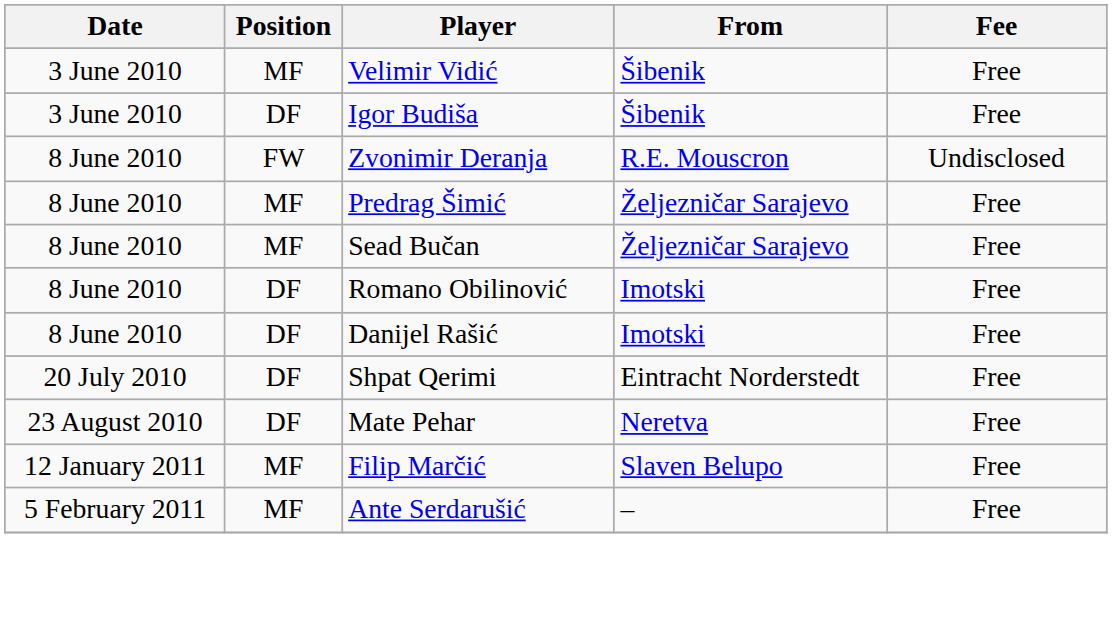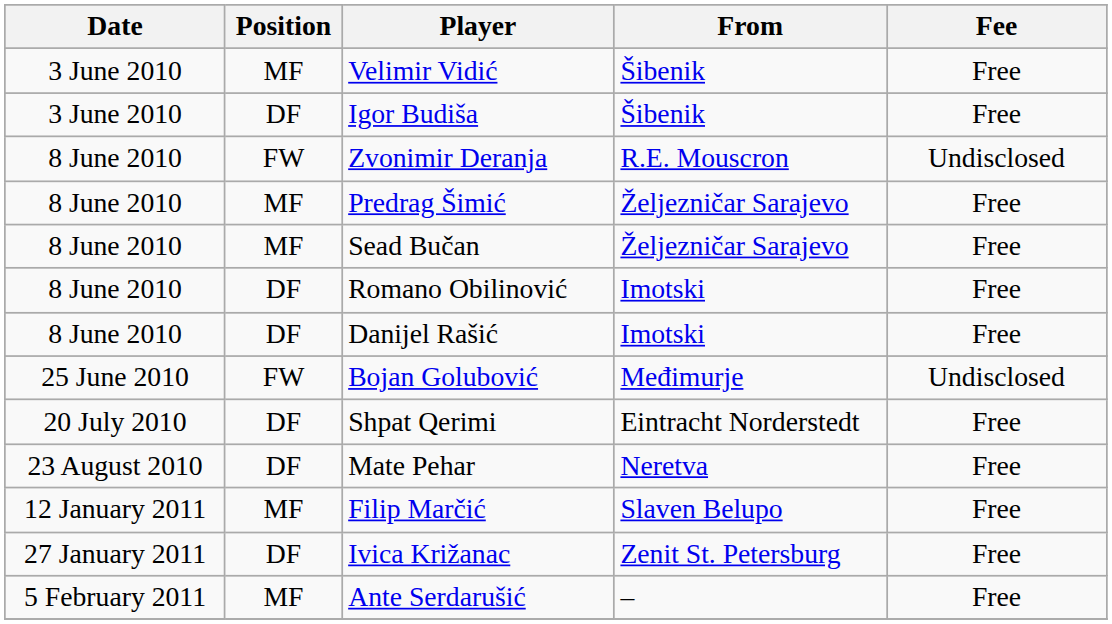 <table class="wikitable" style="text-align: center;">
 <tr>
 <th width=120>Date</th>
 <th width=60>Position</th>
 <th width=150>Player</th>
 <th width=150>From</th>
 <th width=120>Fee</th>
 </tr>
 <tr>
 <td>3 June 2010</td>
 <td>MF</td>
 <td style="text-align:left;"> <a href='#'>Velimir Vidić</a></td>
 <td style="text-align:left;"><a href='#'>Šibenik</a></td>
 <td>Free</td>
 </tr>
 <tr>
 <td>3 June 2010</td>
 <td>DF</td>
 <td style="text-align:left;"> <a href='#'>Igor Budiša</a></td>
 <td style="text-align:left;"><a href='#'>Šibenik</a></td>
 <td>Free</td>
 </tr>
 <tr>
 <td>8 June 2010</td>
 <td>FW</td>
 <td style="text-align:left;"> <a href='#'>Zvonimir Deranja</a></td>
 <td style="text-align:left;"><a href='#'>R.E. Mouscron</a></td>
 <td>Undisclosed</td>
 </tr>
 <tr>
 <td>8 June 2010</td>
 <td>MF</td>
 <td style="text-align:left;"> <a href='#'>Predrag Šimić</a></td>
 <td style="text-align:left;"><a href='#'>Željezničar Sarajevo</a></td>
 <td>Free</td>
 </tr>
 <tr>
 <td>8 June 2010</td>
 <td>MF</td>
 <td style="text-align:left;"> Sead Bučan</td>
 <td style="text-align:left;"><a href='#'>Željezničar Sarajevo</a></td>
 <td>Free</td>
 </tr>
 <tr>
 <td>8 June 2010</td>
 <td>DF</td>
 <td style="text-align:left;"> Romano Obilinović</td>
 <td style="text-align:left;"><a href='#'>Imotski</a></td>
 <td>Free</td>
 </tr>
 <tr>
 <td>8 June 2010</td>
 <td>DF</td>
 <td style="text-align:left;"> Danijel Rašić</td>
 <td style="text-align:left;"><a href='#'>Imotski</a></td>
 <td>Free</td>
 </tr>
 <tr>
+<td>25 June 2010</td>
+<td>FW</td>
+<td style="text-align:left;"> <a href='#'>Bojan Golubović</a></td>
+<td style="text-align:left;"><a href='#'>Međimurje</a></td>
+<td>Undisclosed</td>
+</tr>
+<tr>
 <td>20 July 2010</td>
 <td>DF</td>
 <td style="text-align:left;"> Shpat Qerimi</td>
 <td style="text-align:left;">Eintracht Norderstedt</td>
 <td>Free</td>
 </tr>
 <tr>
 <td>23 August 2010</td>
 <td>DF</td>
 <td style="text-align:left;"> Mate Pehar</td>
 <td style="text-align:left;"><a href='#'>Neretva</a></td>
 <td>Free</td>
 </tr>
 <tr>
 <td>12 January 2011</td>
 <td>MF</td>
 <td style="text-align:left;"> <a href='#'>Filip Marčić</a></td>
 <td style="text-align:left;"><a href='#'>Slaven Belupo</a></td>
 <td>Free</td>
 </tr>
 <tr>
+<td>27 January 2011</td>
+<td>DF</td>
+<td style="text-align:left;"> <a href='#'>Ivica Križanac</a></td>
+<td style="text-align:left;"><a href='#'>Zenit St. Petersburg</a></td>
+<td>Free</td>
+</tr>
+<tr>
 <td>5 February 2011</td>
 <td>MF</td>
 <td style="text-align:left;"> <a href='#'>Ante Serdarušić</a></td>
 <td style="text-align:left;">–</td>
 <td>Free</td>
 </tr>
 <tr>
 </tr>
 </table>
